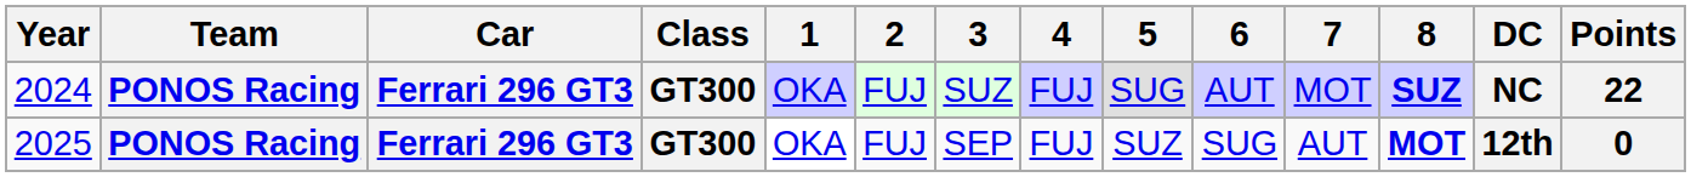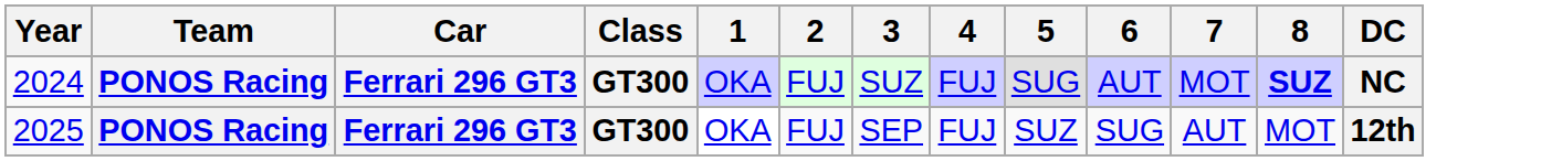 <table class="wikitable" style="text-align:center; font-size:90%">
 <tr>
 <th>Year</th>
 <th>Team</th>
 <th>Car</th>
 <th>Class</th>
 <th>1</th>
 <th>2</th>
 <th>3</th>
 <th>4</th>
 <th>5</th>
 <th>6</th>
 <th>7</th>
 <th>8</th>
 <th>DC</th>
-<th>Points</th>
 </tr>
 <tr>
 <td><a href='#'>2024</a></td>
 <th><a href='#'>PONOS Racing</a></th>
 <th><a href='#'>Ferrari 296 GT3</a></th>
 <th>GT300</th>
 <td style="background:#CFCFFF;"><a href='#'>OKA</a><br></td>
 <td style="background:#DFFFDF;"><a href='#'>FUJ</a><br></td>
 <td style="background:#DFFFDF;"><a href='#'>SUZ</a><br></td>
 <td style="background:#cfcfff;"><a href='#'>FUJ</a><br></td>
 <td style="background:#dfdfdf;"><a href='#'>SUG</a><br></td>
 <td style="background:#cfcfff;"><a href='#'>AUT</a><br></td>
 <td style="background:#cfcfff;"><a href='#'>MOT</a><br></td>
 <td style="background:#cfcfff;"><strong><a href='#'>SUZ</a><br></strong></td>
 <th>NC</th>
-<th>22</th>
 </tr>
 <tr>
 <td><a href='#'>2025</a></td>
 <th><a href='#'>PONOS Racing</a></th>
 <th><a href='#'>Ferrari 296 GT3</a></th>
 <th>GT300</th>
 <td style="background:#FFFFFF;"><a href='#'>OKA</a><br></td>
 <td style="background:#;"><a href='#'>FUJ</a><br></td>
 <td style="background:#;"><a href='#'>SEP</a><br></td>
 <td style="background:#;"><a href='#'>FUJ</a><br></td>
 <td style="background:#;"><a href='#'>SUZ</a><br></td>
 <td style="background:#;"><a href='#'>SUG</a><br></td>
 <td style="background:#;"><a href='#'>AUT</a><br></td>
-<td style="background:#;"><strong><a href='#'>MOT</a><br></strong></td>
+<td style="background:#;"><a href='#'>MOT</a><br></td>
 <th>12th</th>
-<th>0</th>
 </tr>
 </table>
